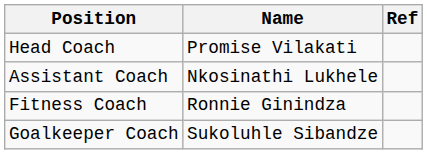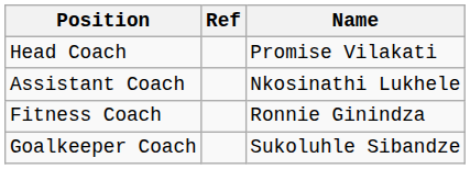 <table class="wikitable">
 <tr>
 <th>Position</th>
+<th>Ref</th>
 <th>Name</th>
-<th>Ref</th>
 </tr>
 <tr>
 <td>Head Coach</td>
+<td></td>
 <td> Promise Vilakati</td>
-<td></td>
 </tr>
 <tr>
 <td>Assistant Coach</td>
+<td></td>
 <td> Nkosinathi Lukhele</td>
-<td></td>
 </tr>
 <tr>
 <td>Fitness Coach</td>
+<td></td>
 <td> Ronnie Ginindza</td>
-<td></td>
 </tr>
 <tr>
 <td>Goalkeeper Coach</td>
+<td></td>
 <td> Sukoluhle Sibandze</td>
-<td></td>
 </tr>
 </table>
